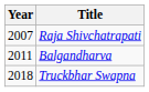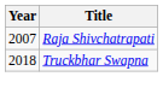 <table class="wikitable">
 <tr>
 <th>Year</th>
 <th>Title</th>
 </tr>
 <tr>
 <td>2007</td>
 <td><em><a href='#'>Raja Shivchatrapati</a></em></td>
 </tr>
 <tr>
-<td>2011</td>
-<td><em><a href='#'>Balgandharva</a></em></td>
-</tr>
-<tr>
 <td>2018</td>
 <td><em><a href='#'>Truckbhar Swapna</a></em></td>
 </tr>
 </table>
